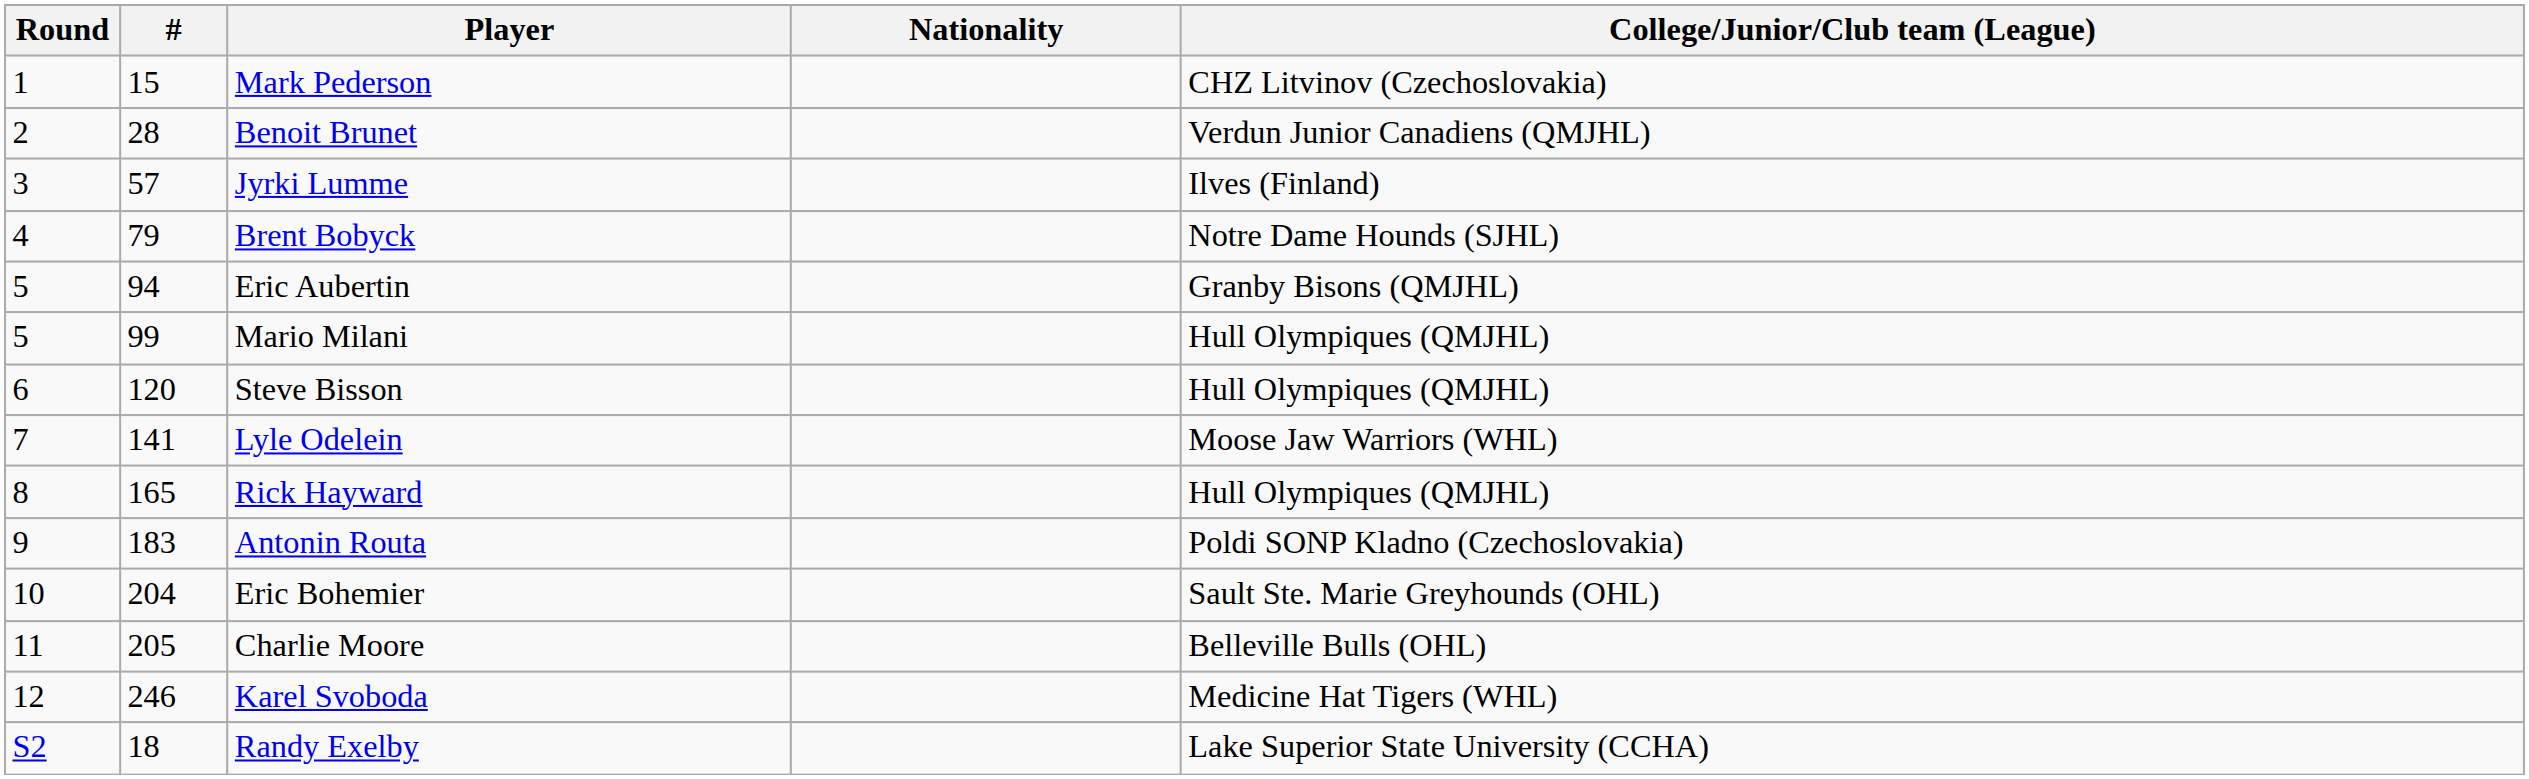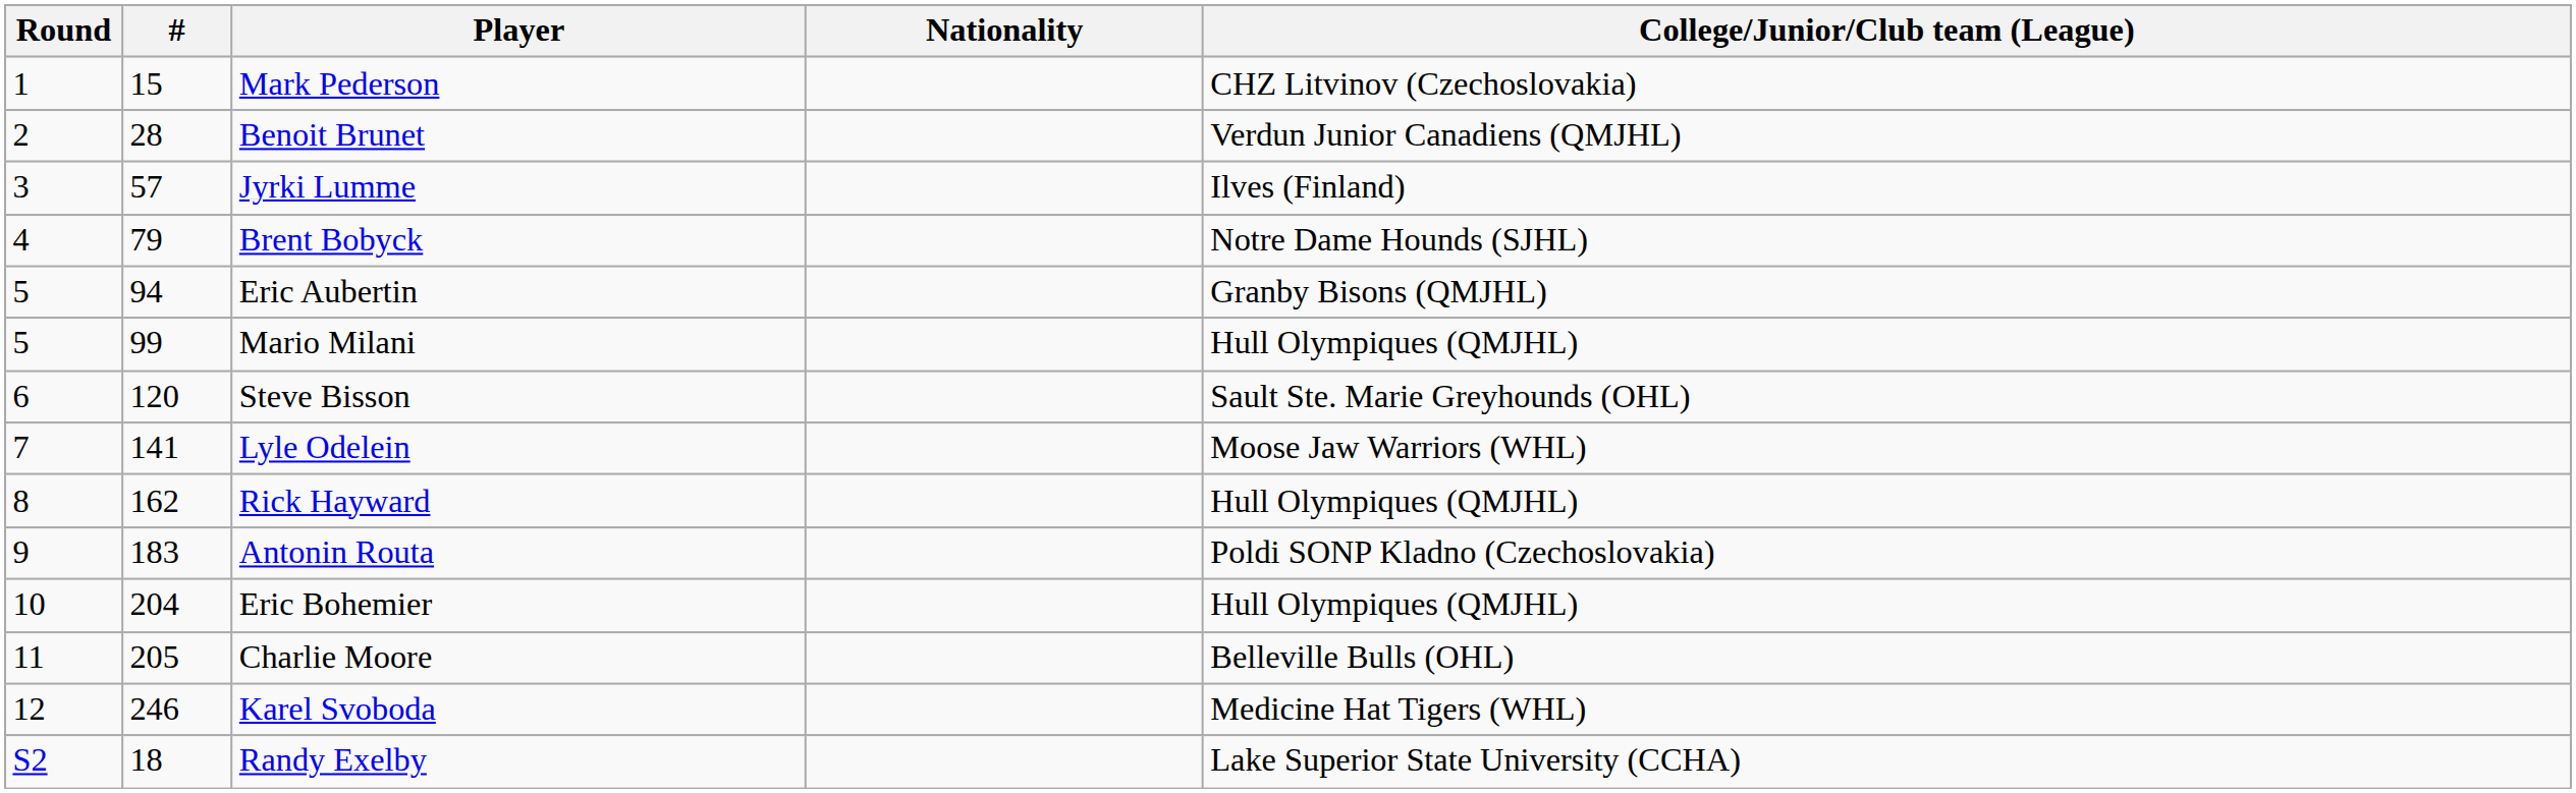 <table class="wikitable">
 <tr align="center">
 <th bgcolor="#DDDDFF" width="4.0%">Round</th>
 <th bgcolor="#DDDDFF" width="4.0%">#</th>
 <th bgcolor="#DDDDFF" width="21.0%">Player</th>
 <th bgcolor="#DDDDFF" width="14.5%">Nationality</th>
 <th bgcolor="#DDDDFF" width="50.0%">College/Junior/Club team (League)</th>
 </tr>
 <tr>
 <td>1</td>
 <td>15</td>
 <td><a href='#'>Mark Pederson</a></td>
 <td></td>
 <td>CHZ Litvinov (Czechoslovakia)</td>
 </tr>
 <tr>
 <td>2</td>
 <td>28</td>
 <td><a href='#'>Benoit Brunet</a></td>
 <td></td>
 <td>Verdun Junior Canadiens (QMJHL)</td>
 </tr>
 <tr>
 <td>3</td>
 <td>57</td>
 <td><a href='#'>Jyrki Lumme</a></td>
 <td></td>
 <td>Ilves (Finland)</td>
 </tr>
 <tr>
 <td>4</td>
 <td>79</td>
 <td><a href='#'>Brent Bobyck</a></td>
 <td></td>
 <td>Notre Dame Hounds (SJHL)</td>
 </tr>
 <tr>
 <td>5</td>
 <td>94</td>
 <td>Eric Aubertin</td>
 <td></td>
 <td>Granby Bisons (QMJHL)</td>
 </tr>
 <tr>
 <td>5</td>
 <td>99</td>
 <td>Mario Milani</td>
 <td></td>
 <td>Hull Olympiques (QMJHL)</td>
 </tr>
 <tr>
 <td>6</td>
 <td>120</td>
 <td>Steve Bisson</td>
 <td></td>
-<td>Hull Olympiques (QMJHL)</td>
+<td>Sault Ste. Marie Greyhounds (OHL)</td>
 </tr>
 <tr>
 <td>7</td>
 <td>141</td>
 <td><a href='#'>Lyle Odelein</a></td>
 <td></td>
 <td>Moose Jaw Warriors (WHL)</td>
 </tr>
 <tr>
 <td>8</td>
-<td>165</td>
+<td>162</td>
 <td><a href='#'>Rick Hayward</a></td>
 <td></td>
 <td>Hull Olympiques (QMJHL)</td>
 </tr>
 <tr>
 <td>9</td>
 <td>183</td>
 <td><a href='#'>Antonin Routa</a></td>
 <td></td>
 <td>Poldi SONP Kladno (Czechoslovakia)</td>
 </tr>
 <tr>
 <td>10</td>
 <td>204</td>
 <td>Eric Bohemier</td>
 <td></td>
-<td>Sault Ste. Marie Greyhounds (OHL)</td>
+<td>Hull Olympiques (QMJHL)</td>
 </tr>
 <tr>
 <td>11</td>
 <td>205</td>
 <td>Charlie Moore</td>
 <td></td>
 <td>Belleville Bulls (OHL)</td>
 </tr>
 <tr>
 <td>12</td>
 <td>246</td>
 <td><a href='#'>Karel Svoboda</a></td>
 <td></td>
 <td>Medicine Hat Tigers (WHL)</td>
 </tr>
 <tr>
 <td><a href='#'>S2</a></td>
 <td>18</td>
 <td><a href='#'>Randy Exelby</a></td>
 <td></td>
 <td>Lake Superior State University (CCHA)</td>
 </tr>
 </table>
